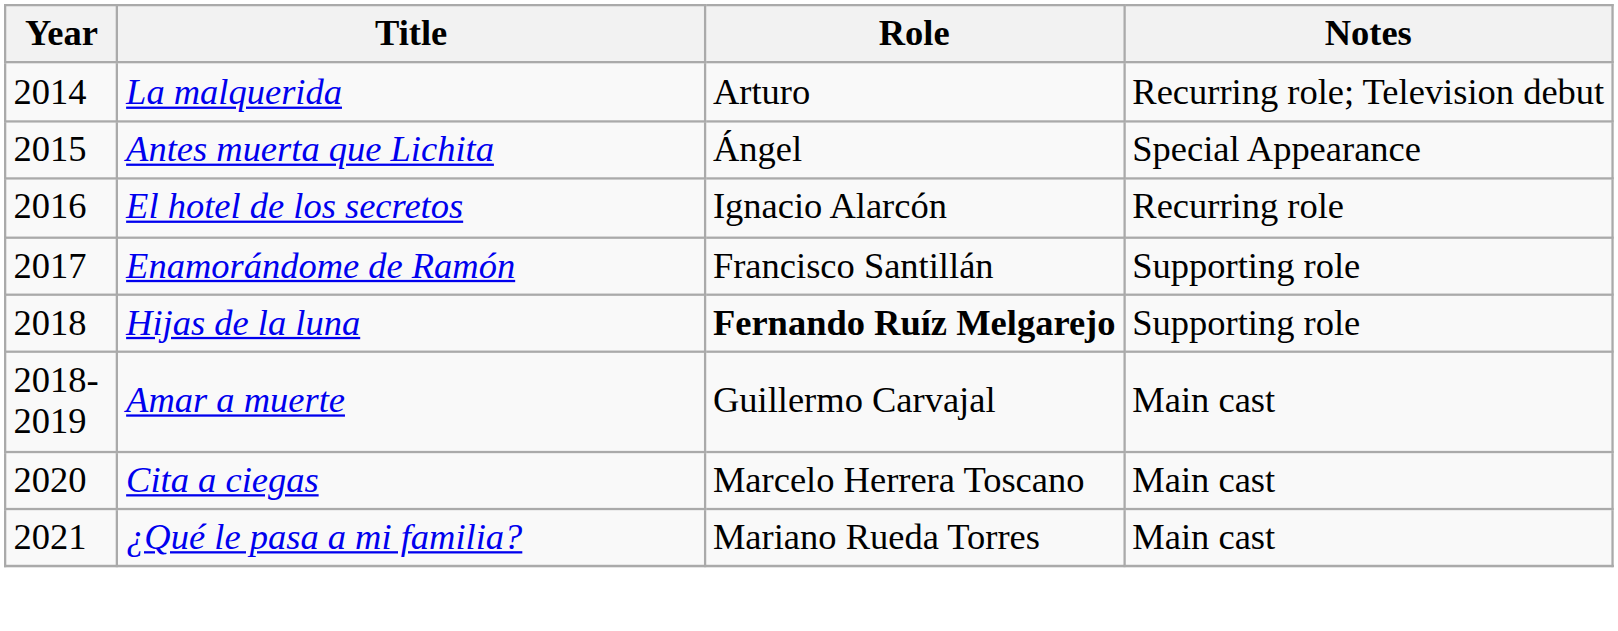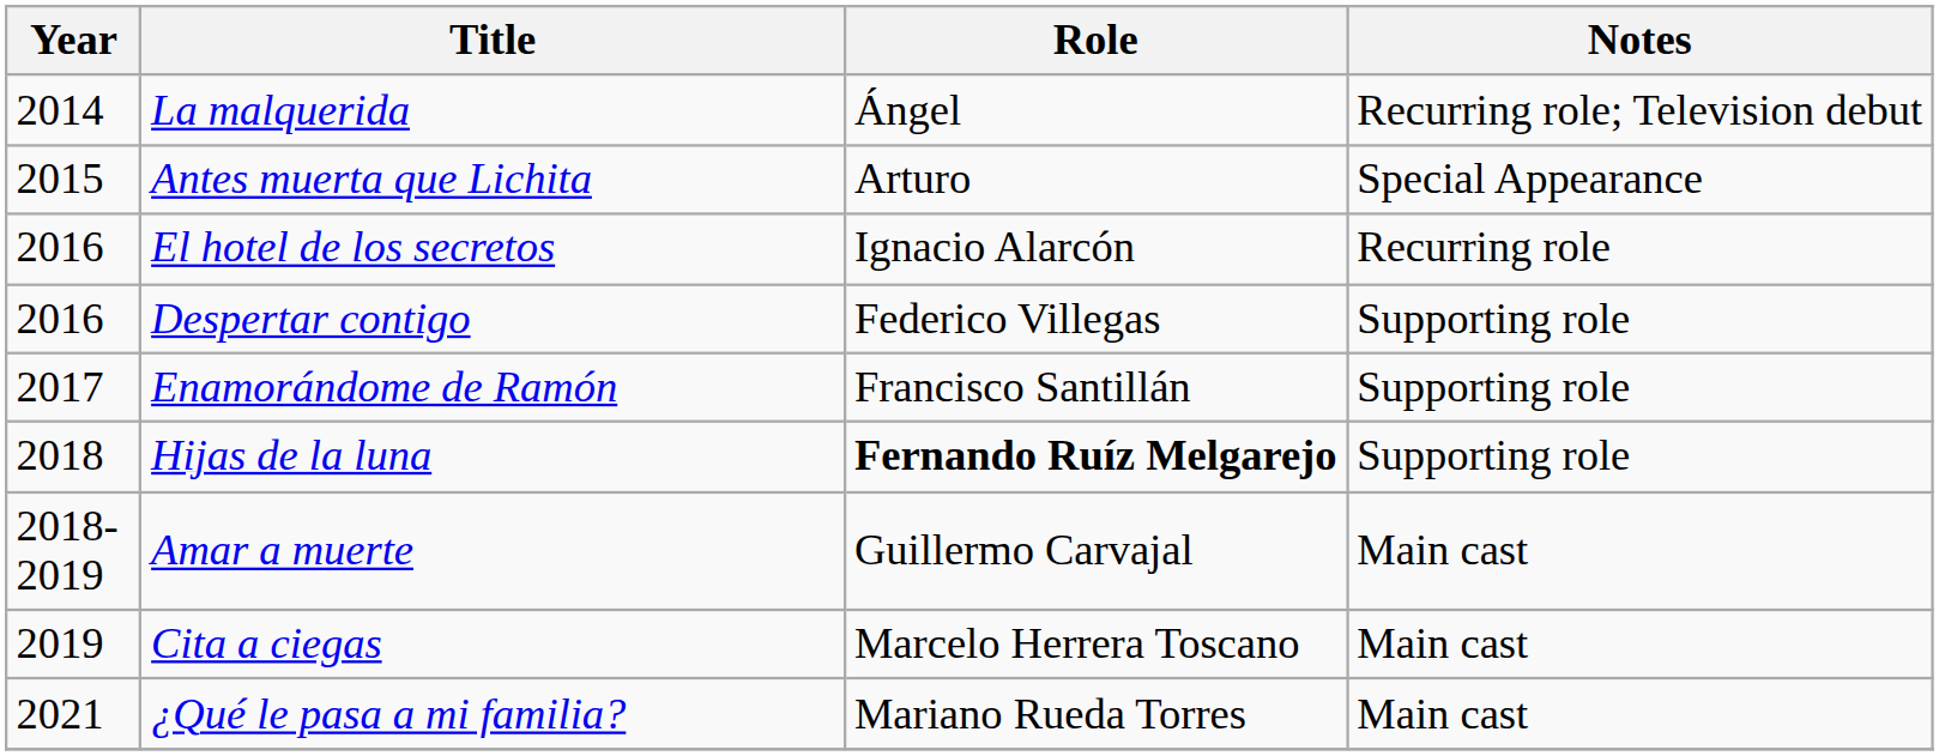 <table class="wikitable sortable">
 <tr>
 <th width="42">Year</th>
 <th width="250">Title</th>
 <th>Role</th>
 <th class="unsortable">Notes</th>
 </tr>
 <tr>
 <td>2014</td>
 <td><em><a href='#'>La malquerida</a></em></td>
-<td>Arturo</td>
+<td>Ángel</td>
 <td>Recurring role; Television debut</td>
 </tr>
 <tr>
 <td>2015</td>
 <td><em><a href='#'>Antes muerta que Lichita</a></em></td>
-<td>Ángel</td>
+<td>Arturo</td>
 <td>Special Appearance</td>
 </tr>
 <tr>
 <td>2016</td>
 <td><em><a href='#'>El hotel de los secretos</a></em></td>
 <td>Ignacio Alarcón</td>
 <td>Recurring role</td>
+</tr>
+<tr>
+<td>2016</td>
+<td><em><a href='#'>Despertar contigo</a></em></td>
+<td>Federico Villegas</td>
+<td>Supporting role</td>
 </tr>
 <tr>
 <td>2017</td>
 <td><em><a href='#'>Enamorándome de Ramón</a></em></td>
 <td>Francisco Santillán</td>
 <td>Supporting role</td>
 </tr>
 <tr>
 <td>2018</td>
 <td><em><a href='#'>Hijas de la luna</a></em></td>
 <td><strong>Fernando Ruíz Melgarejo</strong></td>
 <td>Supporting role</td>
 </tr>
 <tr>
 <td>2018-2019</td>
 <td><em><a href='#'>Amar a muerte</a></em></td>
 <td>Guillermo Carvajal</td>
 <td>Main cast</td>
 </tr>
 <tr>
-<td>2020</td>
+<td>2019</td>
 <td><em><a href='#'>Cita a ciegas</a></em></td>
 <td>Marcelo Herrera Toscano</td>
 <td>Main cast</td>
 </tr>
 <tr>
 <td>2021</td>
 <td><em><a href='#'>¿Qué le pasa a mi familia?</a></em></td>
 <td>Mariano Rueda Torres</td>
 <td>Main cast</td>
 </tr>
 <tr>
 </tr>
 </table>
